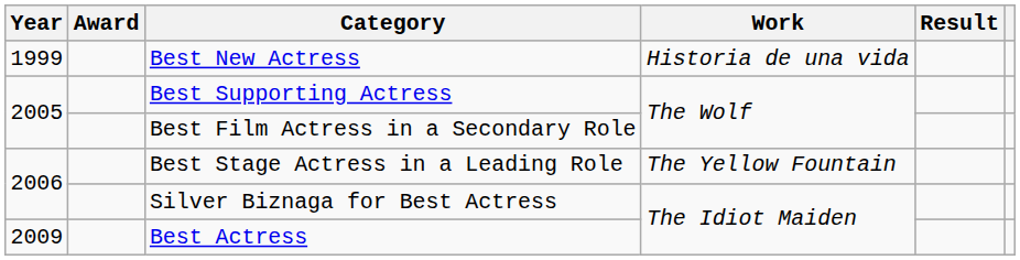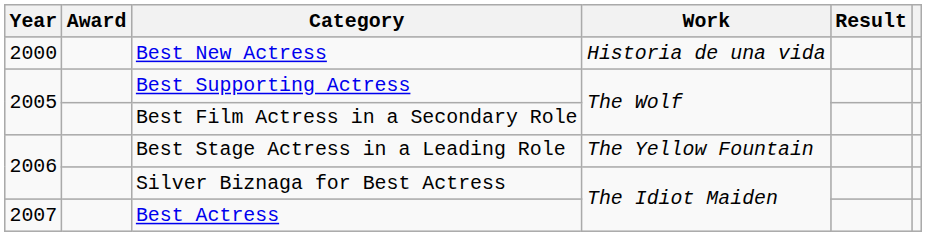 <table class = "wikitable sortable">
 <tr>
 <th>Year</th>
 <th>Award</th>
 <th>Category</th>
 <th>Work</th>
 <th>Result</th>
 <th></th>
 </tr>
 <tr>
-<td align = "center">1999</td>
+<td align = "center">2000</td>
 <td></td>
 <td><a href='#'>Best New Actress</a></td>
 <td><em>Historia de una vida</em></td>
 <td></td>
 <td align = "center"></td>
 </tr>
 <tr>
 <td rowspan = "2" align = "center">2005</td>
 <td></td>
 <td><a href='#'>Best Supporting Actress</a></td>
 <td rowspan = "2"><em>The Wolf</em></td>
 <td></td>
 <td align = "center"></td>
 </tr>
 <tr>
 <td></td>
 <td>Best Film Actress in a Secondary Role</td>
 <td></td>
 <td align = "center"></td>
 </tr>
 <tr>
 <td rowspan = "2" align = "center">2006</td>
 <td></td>
 <td>Best Stage Actress in a Leading Role</td>
 <td><em>The Yellow Fountain</em></td>
 <td></td>
 <td align = "center"></td>
 </tr>
 <tr>
 <td></td>
 <td>Silver Biznaga for Best Actress</td>
 <td rowspan = "2"><em>The Idiot Maiden</em></td>
 <td></td>
 <td align = "center"></td>
 </tr>
 <tr>
-<td align = "center">2009</td>
+<td align = "center">2007</td>
 <td></td>
 <td><a href='#'>Best Actress</a></td>
 <td></td>
 <td align = "center"></td>
 </tr>
 </table>
